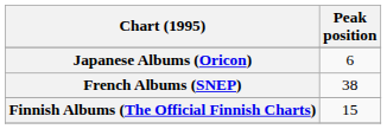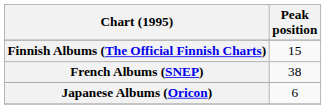 <table class="wikitable sortable plainrowheaders" style="text-align:center">
 <tr>
 <th scope="col">Chart (1995)</th>
 <th scope="col">Peak<br>position</th>
 </tr>
 <tr>
 </tr>
 <tr>
 </tr>
 <tr>
 </tr>
 <tr>
-<th scope="row">Japanese Albums (<a href='#'>Oricon</a>)</th>
-<td>6</td>
+<th scope="row">Finnish Albums (<a href='#'>The Official Finnish Charts</a>)</th>
+<td align="center">15</td>
 </tr>
 <tr>
 <th scope="row">French Albums (<a href='#'>SNEP</a>)</th>
 <td align="center">38</td>
 </tr>
 <tr>
 </tr>
 <tr>
-<th scope="row">Finnish Albums (<a href='#'>The Official Finnish Charts</a>)</th>
-<td align="center">15</td>
+<th scope="row">Japanese Albums (<a href='#'>Oricon</a>)</th>
+<td>6</td>
 </tr>
 <tr>
 </tr>
 <tr>
 </tr>
 <tr>
 </tr>
 <tr>
 </tr>
 <tr>
 </tr>
 <tr>
 </tr>
 </table>
